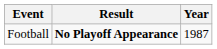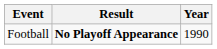 <table Class="wikitable">
 <tr>
 <th>Event</th>
 <th>Result</th>
 <th>Year</th>
 </tr>
 <tr>
 <td>Football</td>
 <td><strong>No Playoff Appearance</strong></td>
-<td>1987</td>
+<td>1990</td>
 </tr>
 </table>
